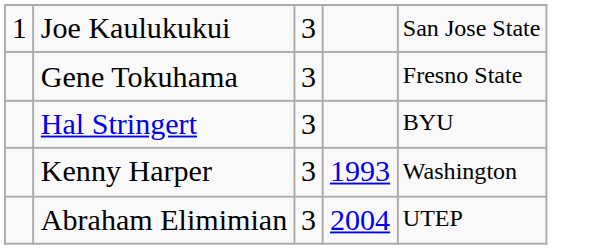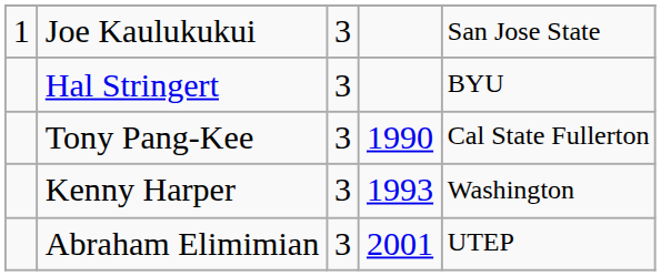 <table class="wikitable">
 <tr>
 </tr>
 <tr>
 <td>1</td>
 <td>Joe Kaulukukui</td>
 <td>3</td>
 <td></td>
 <td style="font-size:80%;">San Jose State</td>
 </tr>
 <tr>
 <td></td>
-<td>Gene Tokuhama</td>
-<td>3</td>
-<td></td>
-<td style="font-size:80%;">Fresno State</td>
-</tr>
-<tr>
-<td></td>
 <td><a href='#'>Hal Stringert</a></td>
 <td>3</td>
 <td></td>
 <td style="font-size:80%;">BYU</td>
+</tr>
+<tr>
+<td></td>
+<td>Tony Pang-Kee</td>
+<td>3</td>
+<td><a href='#'>1990</a></td>
+<td style="font-size:80%;">Cal State Fullerton</td>
 </tr>
 <tr>
 <td></td>
 <td>Kenny Harper</td>
 <td>3</td>
 <td><a href='#'>1993</a></td>
 <td style="font-size:80%;">Washington</td>
 </tr>
 <tr>
 <td></td>
 <td>Abraham Elimimian</td>
 <td>3</td>
-<td><a href='#'>2004</a></td>
+<td><a href='#'>2001</a></td>
 <td style="font-size:80%;">UTEP</td>
 </tr>
 </table>
